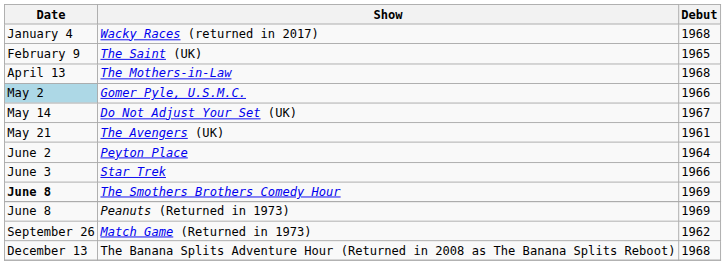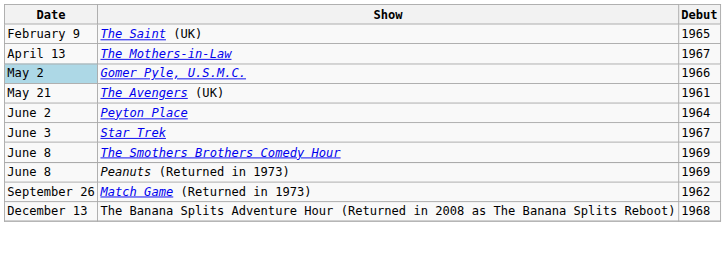 <table class="wikitable">
 <tr>
 <th>Date</th>
 <th>Show</th>
 <th>Debut</th>
-</tr>
-<tr>
-<td>January 4</td>
-<td><em><a href='#'>Wacky Races</a></em> (returned in 2017)</td>
-<td>1968</td>
 </tr>
 <tr>
 <td>February 9</td>
 <td><em><a href='#'>The Saint</a></em> (UK)</td>
 <td>1965</td>
 </tr>
 <tr>
 <td>April 13</td>
 <td><em><a href='#'>The Mothers-in-Law</a></em></td>
-<td>1968</td>
+<td>1967</td>
 </tr>
 <tr>
 <td style="background: lightblue;">May 2</td>
 <td><em><a href='#'>Gomer Pyle, U.S.M.C.</a></em></td>
 <td>1966</td>
-</tr>
-<tr>
-<td>May 14</td>
-<td><em><a href='#'>Do Not Adjust Your Set</a></em> (UK)</td>
-<td>1967</td>
 </tr>
 <tr>
 <td>May 21</td>
 <td><em><a href='#'>The Avengers</a></em> (UK)</td>
 <td>1961</td>
 </tr>
 <tr>
 <td>June 2</td>
 <td><em><a href='#'>Peyton Place</a></em></td>
 <td>1964</td>
 </tr>
 <tr>
 <td>June 3</td>
 <td><em><a href='#'>Star Trek</a></em></td>
-<td>1966</td>
+<td>1967</td>
 </tr>
 <tr>
-<td><strong>June 8</strong></td>
+<td>June 8</td>
 <td><em><a href='#'>The Smothers Brothers Comedy Hour</a></em></td>
 <td>1969</td>
 </tr>
 <tr>
 </tr>
 <tr>
 <td>June 8</td>
 <td><em>Peanuts</em> (Returned in 1973)</td>
 <td>1969</td>
 </tr>
 <tr>
 <td>September 26</td>
 <td><em><a href='#'>Match Game</a></em> (Returned in 1973)</td>
 <td>1962</td>
 </tr>
 <tr>
 <td>December 13</td>
 <td>The Banana Splits Adventure Hour (Returned in 2008 as The Banana Splits Reboot)</td>
 <td>1968</td>
 </tr>
 <tr>
 </tr>
 </table>
